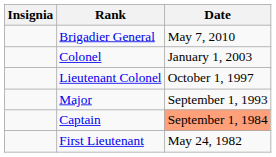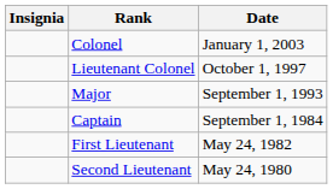 <table class="wikitable" | align=center>
 <tr>
 <th>Insignia</th>
 <th>Rank</th>
 <th>Date</th>
-</tr>
-<tr>
-<td></td>
-<td><a href='#'>Brigadier General</a></td>
-<td>May 7, 2010</td>
 </tr>
 <tr>
 <td></td>
 <td><a href='#'>Colonel</a></td>
 <td>January 1, 2003</td>
 </tr>
 <tr>
 <td></td>
 <td><a href='#'>Lieutenant Colonel</a></td>
 <td>October 1, 1997</td>
 </tr>
 <tr>
 <td></td>
 <td><a href='#'>Major</a></td>
 <td>September 1, 1993</td>
 </tr>
 <tr>
 <td></td>
 <td><a href='#'>Captain</a></td>
-<td style="background: lightsalmon;">September 1, 1984</td>
+<td>September 1, 1984</td>
 </tr>
 <tr>
 <td></td>
 <td><a href='#'>First Lieutenant</a></td>
 <td>May 24, 1982</td>
 </tr>
+<tr>
+<td></td>
+<td><a href='#'>Second Lieutenant</a></td>
+<td>May 24, 1980</td>
+</tr>
 </table>
